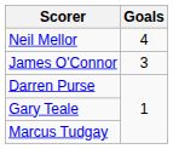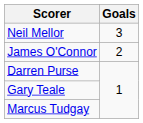 <table class="wikitable">
 <tr>
 <th>Scorer</th>
 <th>Goals</th>
 </tr>
 <tr>
 <td><a href='#'>Neil Mellor</a></td>
-<td align=center>4</td>
+<td align=center>3</td>
 </tr>
 <tr>
 <td><a href='#'>James O'Connor</a></td>
-<td align=center>3</td>
+<td align=center>2</td>
 </tr>
 <tr>
 <td><a href='#'>Darren Purse</a></td>
 <td rowspan="3" align=center>1</td>
 </tr>
 <tr>
 <td><a href='#'>Gary Teale</a></td>
 </tr>
 <tr>
 <td><a href='#'>Marcus Tudgay</a></td>
 </tr>
 </table>
